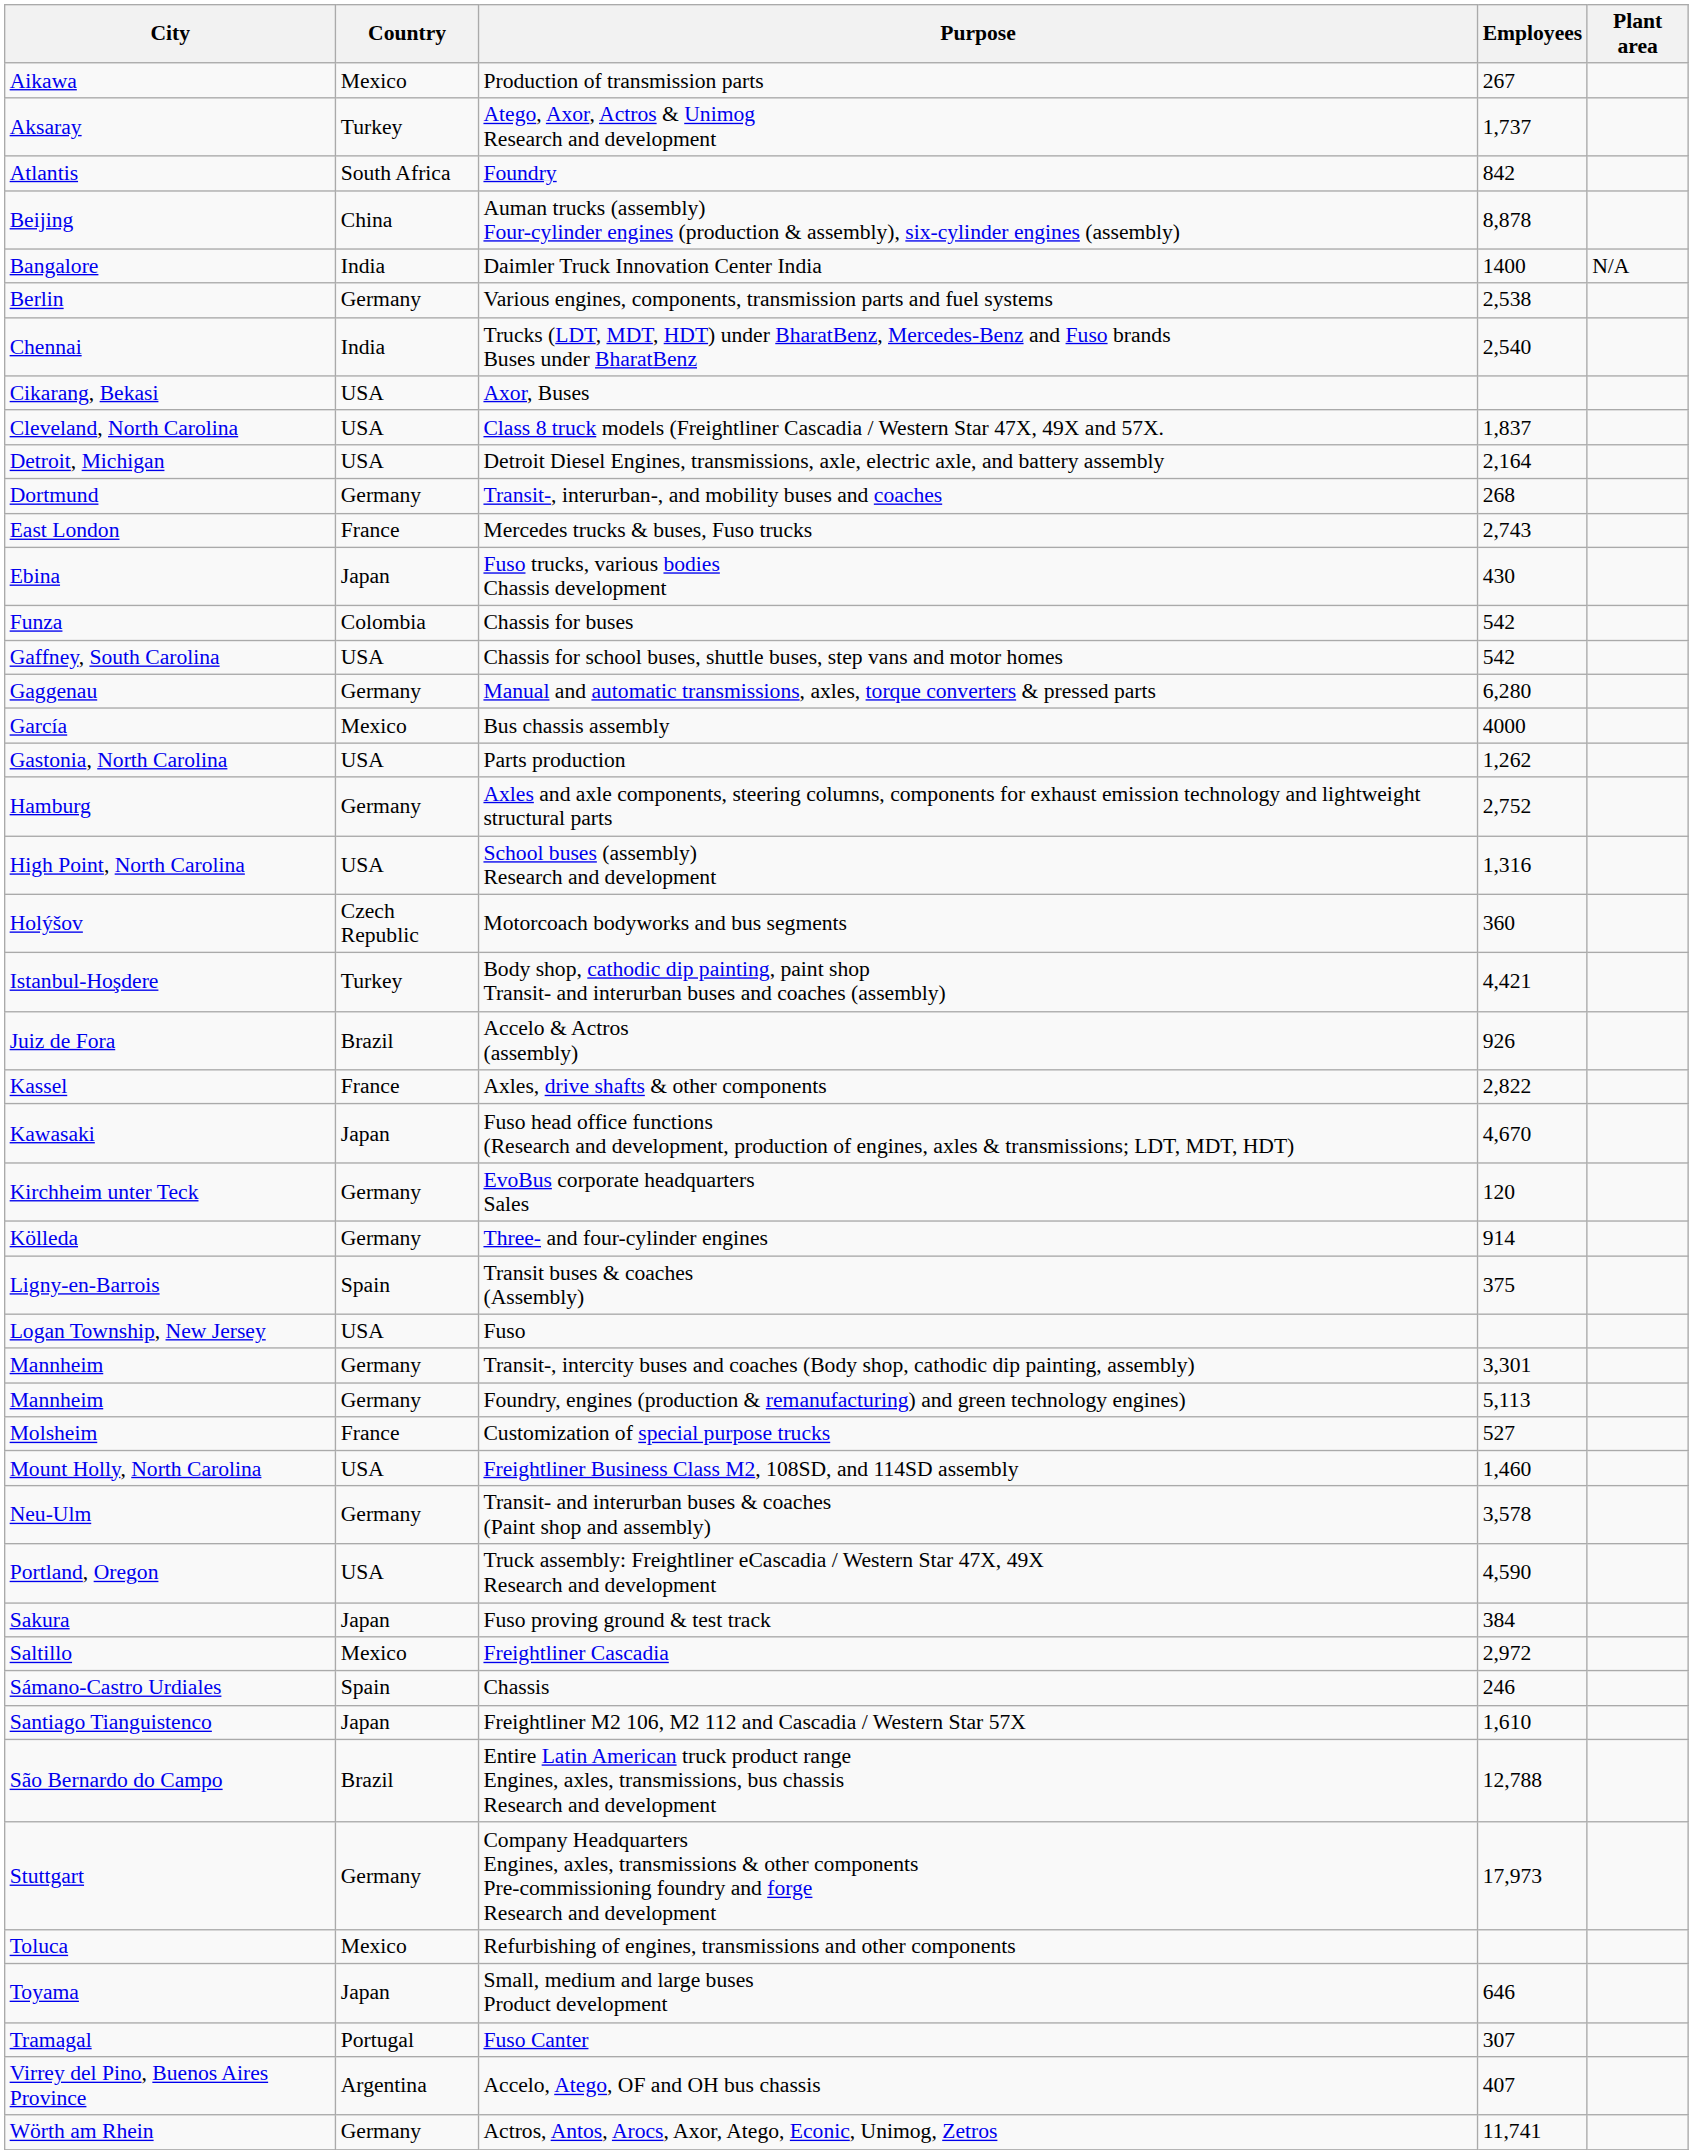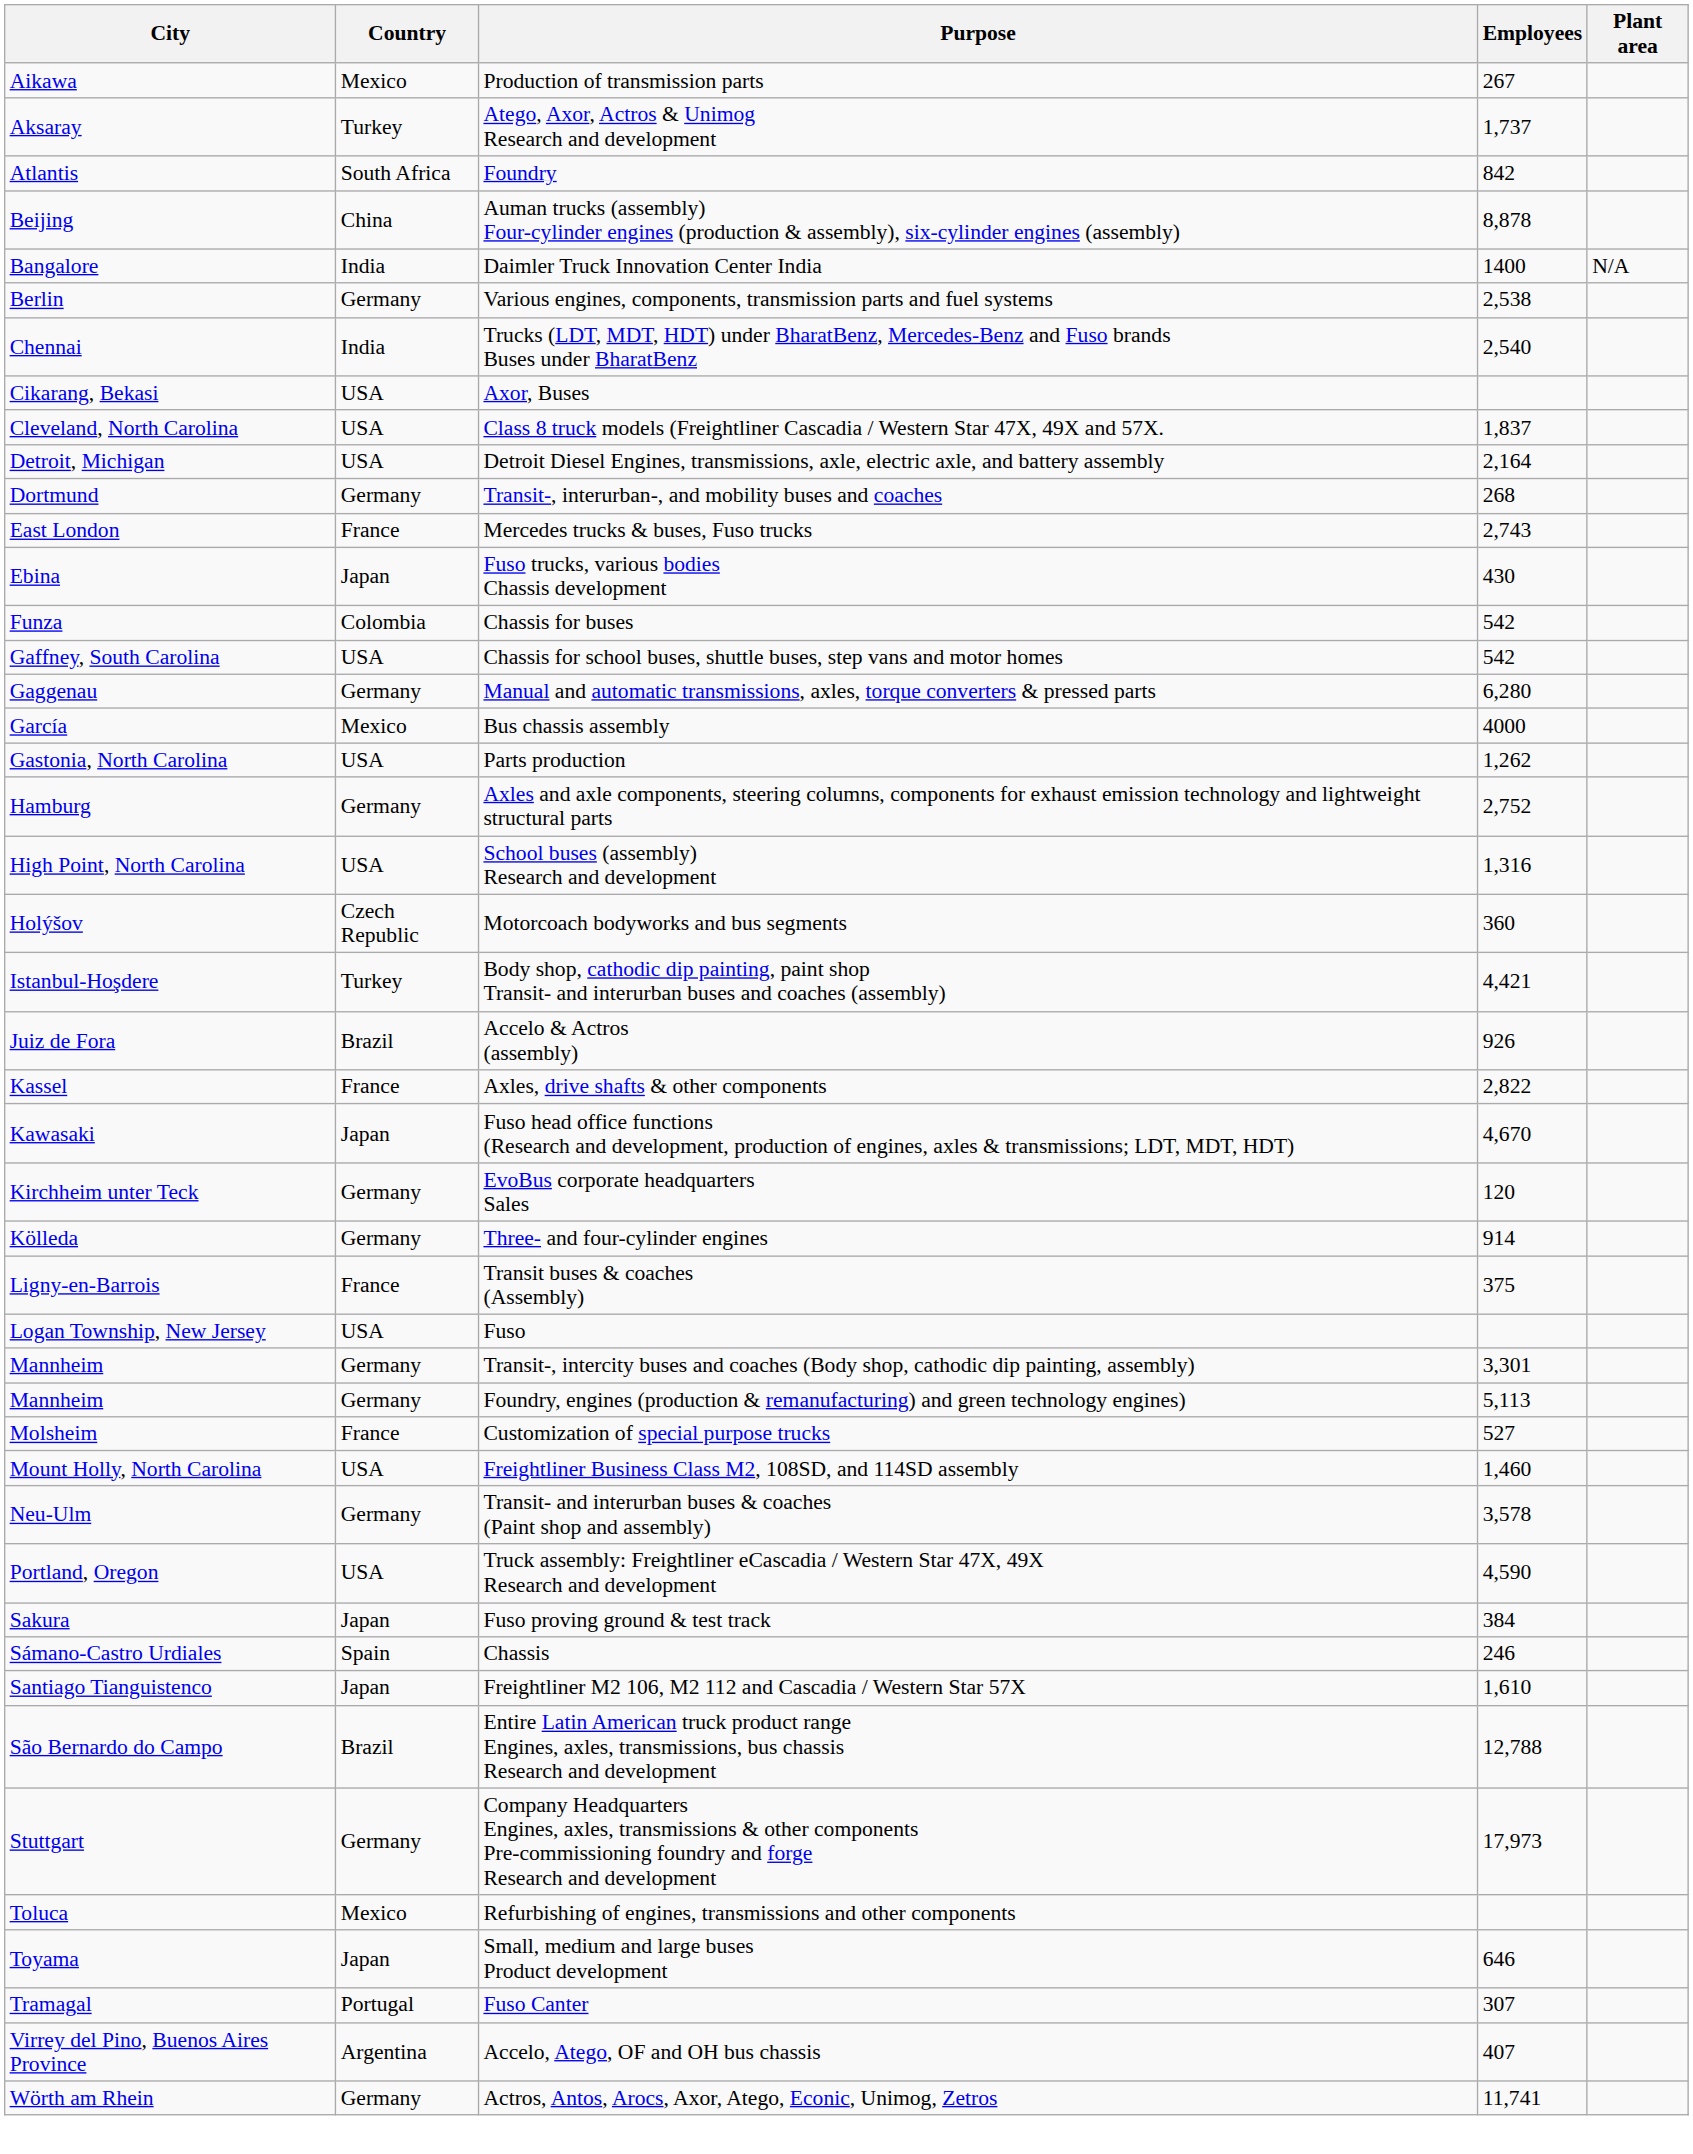 <table class="wikitable sortable">
 <tr>
 <th>City</th>
 <th>Country</th>
 <th>Purpose</th>
 <th>Employees</th>
 <th>Plant area</th>
 </tr>
 <tr>
 <td><a href='#'>Aikawa</a></td>
 <td>Mexico</td>
 <td>Production of transmission parts</td>
 <td>267</td>
 <td></td>
 </tr>
 <tr>
 <td><a href='#'>Aksaray</a></td>
 <td>Turkey</td>
 <td><a href='#'>Atego</a>, <a href='#'>Axor</a>, <a href='#'>Actros</a> & <a href='#'>Unimog</a><br> Research and development</td>
 <td>1,737</td>
 <td></td>
 </tr>
 <tr>
 <td><a href='#'>Atlantis</a></td>
 <td>South Africa</td>
 <td><a href='#'>Foundry</a></td>
 <td>842</td>
 <td></td>
 </tr>
 <tr>
 <td><a href='#'>Beijing</a></td>
 <td>China</td>
 <td>Auman trucks (assembly) <br><a href='#'>Four-cylinder engines</a> (production & assembly), <a href='#'>six-cylinder engines</a> (assembly)</td>
 <td>8,878</td>
 <td></td>
 </tr>
 <tr>
 <td><a href='#'>Bangalore</a></td>
 <td>India</td>
 <td>Daimler Truck Innovation Center India</td>
 <td>1400</td>
 <td>N/A</td>
 </tr>
 <tr>
 <td><a href='#'>Berlin</a></td>
 <td>Germany</td>
 <td>Various engines, components, transmission parts and fuel systems</td>
 <td>2,538</td>
 <td></td>
 </tr>
 <tr>
 <td><a href='#'>Chennai</a></td>
 <td>India</td>
 <td>Trucks (<a href='#'>LDT</a>, <a href='#'>MDT</a>, <a href='#'>HDT</a>) under <a href='#'>BharatBenz</a>, <a href='#'>Mercedes-Benz</a> and <a href='#'>Fuso</a> brands<br>Buses under <a href='#'>BharatBenz</a></td>
 <td>2,540</td>
 <td></td>
 </tr>
 <tr>
 <td><a href='#'>Cikarang</a>, <a href='#'>Bekasi</a></td>
 <td>USA</td>
 <td><a href='#'>Axor</a>, Buses</td>
 <td></td>
 <td></td>
 </tr>
 <tr>
 <td><a href='#'>Cleveland</a>, <a href='#'>North Carolina</a></td>
 <td>USA</td>
 <td><a href='#'>Class 8 truck</a> models (Freightliner Cascadia / Western Star 47X, 49X and 57X.</td>
 <td>1,837</td>
 <td></td>
 </tr>
 <tr>
 <td><a href='#'>Detroit</a>, <a href='#'>Michigan</a></td>
 <td>USA</td>
 <td>Detroit Diesel Engines, transmissions, axle, electric axle, and battery assembly</td>
 <td>2,164</td>
 <td></td>
 </tr>
 <tr>
 <td><a href='#'>Dortmund</a></td>
 <td>Germany</td>
 <td><a href='#'>Transit-</a>, interurban-, and mobility buses and <a href='#'>coaches</a></td>
 <td>268</td>
 <td></td>
 </tr>
 <tr>
 <td><a href='#'>East London</a></td>
 <td>France</td>
 <td>Mercedes trucks & buses, Fuso trucks</td>
 <td>2,743</td>
 <td></td>
 </tr>
 <tr>
 <td><a href='#'>Ebina</a></td>
 <td>Japan</td>
 <td><a href='#'>Fuso</a> trucks, various <a href='#'>bodies</a> <br>Chassis development</td>
 <td>430</td>
 <td></td>
 </tr>
 <tr>
 <td><a href='#'>Funza</a></td>
 <td>Colombia</td>
 <td>Chassis for buses</td>
 <td>542</td>
 <td></td>
 </tr>
 <tr>
 <td><a href='#'>Gaffney</a>, <a href='#'>South Carolina</a></td>
 <td>USA</td>
 <td>Chassis for school buses, shuttle buses, step vans and motor homes</td>
 <td>542</td>
 <td></td>
 </tr>
 <tr>
 <td><a href='#'>Gaggenau</a></td>
 <td>Germany</td>
 <td><a href='#'>Manual</a> and <a href='#'>automatic transmissions</a>, axles, <a href='#'>torque converters</a> & pressed parts</td>
 <td>6,280</td>
 <td></td>
 </tr>
 <tr>
 <td><a href='#'>García</a></td>
 <td>Mexico</td>
 <td>Bus chassis assembly</td>
 <td>4000</td>
 <td></td>
 </tr>
 <tr>
 <td><a href='#'>Gastonia</a>, <a href='#'>North Carolina</a></td>
 <td>USA</td>
 <td>Parts production</td>
 <td>1,262</td>
 <td></td>
 </tr>
 <tr>
 <td><a href='#'>Hamburg</a></td>
 <td>Germany</td>
 <td><a href='#'>Axles</a> and axle components, steering columns, components for exhaust emission technology and lightweight structural parts</td>
 <td>2,752</td>
 <td></td>
 </tr>
 <tr>
 <td><a href='#'>High Point</a>, <a href='#'>North Carolina</a></td>
 <td>USA</td>
 <td><a href='#'>School buses</a> (assembly) <br>Research and development</td>
 <td>1,316</td>
 <td></td>
 </tr>
 <tr>
 <td><a href='#'>Holýšov</a></td>
 <td>Czech Republic</td>
 <td>Motorcoach bodyworks and bus segments</td>
 <td>360</td>
 <td></td>
 </tr>
 <tr>
 <td><a href='#'>Istanbul-Hoşdere</a></td>
 <td>Turkey</td>
 <td>Body shop, <a href='#'>cathodic dip painting</a>, paint shop<br>Transit- and interurban buses and coaches (assembly)</td>
 <td>4,421</td>
 <td></td>
 </tr>
 <tr>
 <td><a href='#'>Juiz de Fora</a></td>
 <td>Brazil</td>
 <td>Accelo & Actros<br>(assembly)</td>
 <td>926</td>
 <td></td>
 </tr>
 <tr>
 <td><a href='#'>Kassel</a></td>
 <td>France</td>
 <td>Axles, <a href='#'>drive shafts</a> & other components</td>
 <td>2,822</td>
 <td></td>
 </tr>
 <tr>
 <td><a href='#'>Kawasaki</a></td>
 <td>Japan</td>
 <td>Fuso head office functions<br>(Research and development, production of engines, axles & transmissions; LDT, MDT, HDT)</td>
 <td>4,670</td>
 <td></td>
 </tr>
 <tr>
 <td><a href='#'>Kirchheim unter Teck</a></td>
 <td>Germany</td>
 <td><a href='#'>EvoBus</a> corporate headquarters<br>Sales</td>
 <td>120</td>
 <td></td>
 </tr>
 <tr>
 <td><a href='#'>Kölleda</a></td>
 <td>Germany</td>
 <td><a href='#'>Three-</a> and four-cylinder engines</td>
 <td>914</td>
 <td></td>
 </tr>
 <tr>
 <td><a href='#'>Ligny-en-Barrois</a></td>
-<td>Spain</td>
+<td>France</td>
 <td>Transit buses & coaches<br>(Assembly)</td>
 <td>375</td>
 <td></td>
 </tr>
 <tr>
 <td><a href='#'>Logan Township</a>, <a href='#'>New Jersey</a></td>
 <td>USA</td>
 <td>Fuso</td>
 <td></td>
 <td></td>
 </tr>
 <tr>
 <td><a href='#'>Mannheim</a></td>
 <td>Germany</td>
 <td>Transit-, intercity buses and coaches (Body shop, cathodic dip painting, assembly)</td>
 <td>3,301</td>
 <td></td>
 </tr>
 <tr>
 <td><a href='#'>Mannheim</a></td>
 <td>Germany</td>
 <td>Foundry, engines (production & <a href='#'>remanufacturing</a>) and green technology engines)</td>
 <td>5,113</td>
 <td></td>
 </tr>
 <tr>
 <td><a href='#'>Molsheim</a></td>
 <td>France</td>
 <td>Customization of <a href='#'>special purpose trucks</a></td>
 <td>527</td>
 <td></td>
 </tr>
 <tr>
 <td><a href='#'>Mount Holly</a>, <a href='#'>North Carolina</a></td>
 <td>USA</td>
 <td><a href='#'>Freightliner Business Class M2</a>, 108SD, and 114SD assembly</td>
 <td>1,460</td>
 <td></td>
 </tr>
 <tr>
 <td><a href='#'>Neu-Ulm</a></td>
 <td>Germany</td>
 <td>Transit- and interurban buses & coaches<br>(Paint shop and assembly)</td>
 <td>3,578</td>
 <td></td>
 </tr>
 <tr>
 <td><a href='#'>Portland</a>, <a href='#'>Oregon</a></td>
 <td>USA</td>
 <td>Truck assembly: Freightliner eCascadia / Western Star 47X, 49X<br>Research and development</td>
 <td>4,590</td>
 <td></td>
 </tr>
 <tr>
 <td><a href='#'>Sakura</a></td>
 <td>Japan</td>
 <td>Fuso proving ground & test track</td>
 <td>384</td>
-<td></td>
-</tr>
-<tr>
-<td><a href='#'>Saltillo</a></td>
-<td>Mexico</td>
-<td><a href='#'>Freightliner Cascadia</a></td>
-<td>2,972</td>
 <td></td>
 </tr>
 <tr>
 <td><a href='#'>Sámano-Castro Urdiales</a></td>
 <td>Spain</td>
 <td>Chassis</td>
 <td>246</td>
 <td></td>
 </tr>
 <tr>
 <td><a href='#'>Santiago Tianguistenco</a></td>
 <td>Japan</td>
 <td>Freightliner M2 106, M2 112 and Cascadia / Western Star 57X</td>
 <td>1,610</td>
 <td></td>
 </tr>
 <tr>
 <td><a href='#'>São Bernardo do Campo</a></td>
 <td>Brazil</td>
 <td>Entire <a href='#'>Latin American</a> truck product range<br>Engines, axles, transmissions, bus chassis<br>Research and development</td>
 <td>12,788</td>
 <td></td>
 </tr>
 <tr>
 <td><a href='#'>Stuttgart</a></td>
 <td>Germany</td>
 <td>Company Headquarters<br>Engines, axles, transmissions & other components <br>Pre-commissioning foundry and <a href='#'>forge</a><br>Research and development</td>
 <td>17,973</td>
 <td></td>
 </tr>
 <tr>
 <td><a href='#'>Toluca</a></td>
 <td>Mexico</td>
 <td>Refurbishing of engines, transmissions and other components</td>
 <td></td>
 <td></td>
 </tr>
 <tr>
 <td><a href='#'>Toyama</a></td>
 <td>Japan</td>
 <td>Small, medium and large buses<br>Product development</td>
 <td>646</td>
 <td></td>
 </tr>
 <tr>
 <td><a href='#'>Tramagal</a></td>
 <td>Portugal</td>
 <td><a href='#'>Fuso Canter</a></td>
 <td>307</td>
 <td></td>
 </tr>
 <tr>
 <td><a href='#'>Virrey del Pino</a>, <a href='#'>Buenos Aires Province</a></td>
 <td>Argentina</td>
 <td>Accelo, <a href='#'>Atego</a>, OF and OH bus chassis</td>
 <td>407</td>
 <td></td>
 </tr>
 <tr>
 <td><a href='#'>Wörth am Rhein</a></td>
 <td>Germany</td>
 <td>Actros, <a href='#'>Antos</a>, <a href='#'>Arocs</a>, Axor, Atego, <a href='#'>Econic</a>, Unimog, <a href='#'>Zetros</a></td>
 <td>11,741</td>
 <td></td>
 </tr>
 </table>
